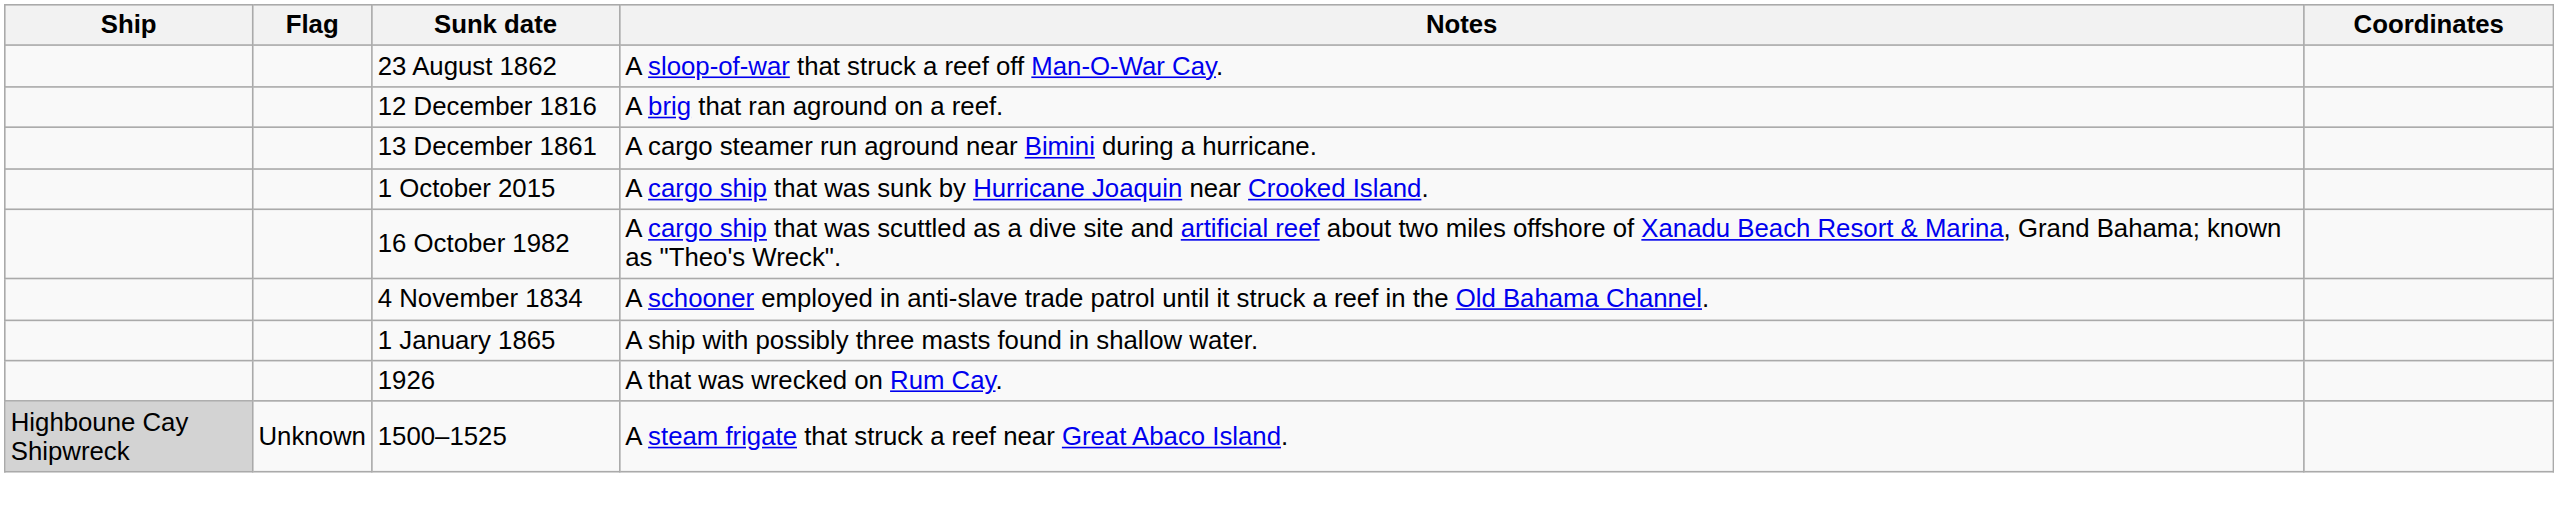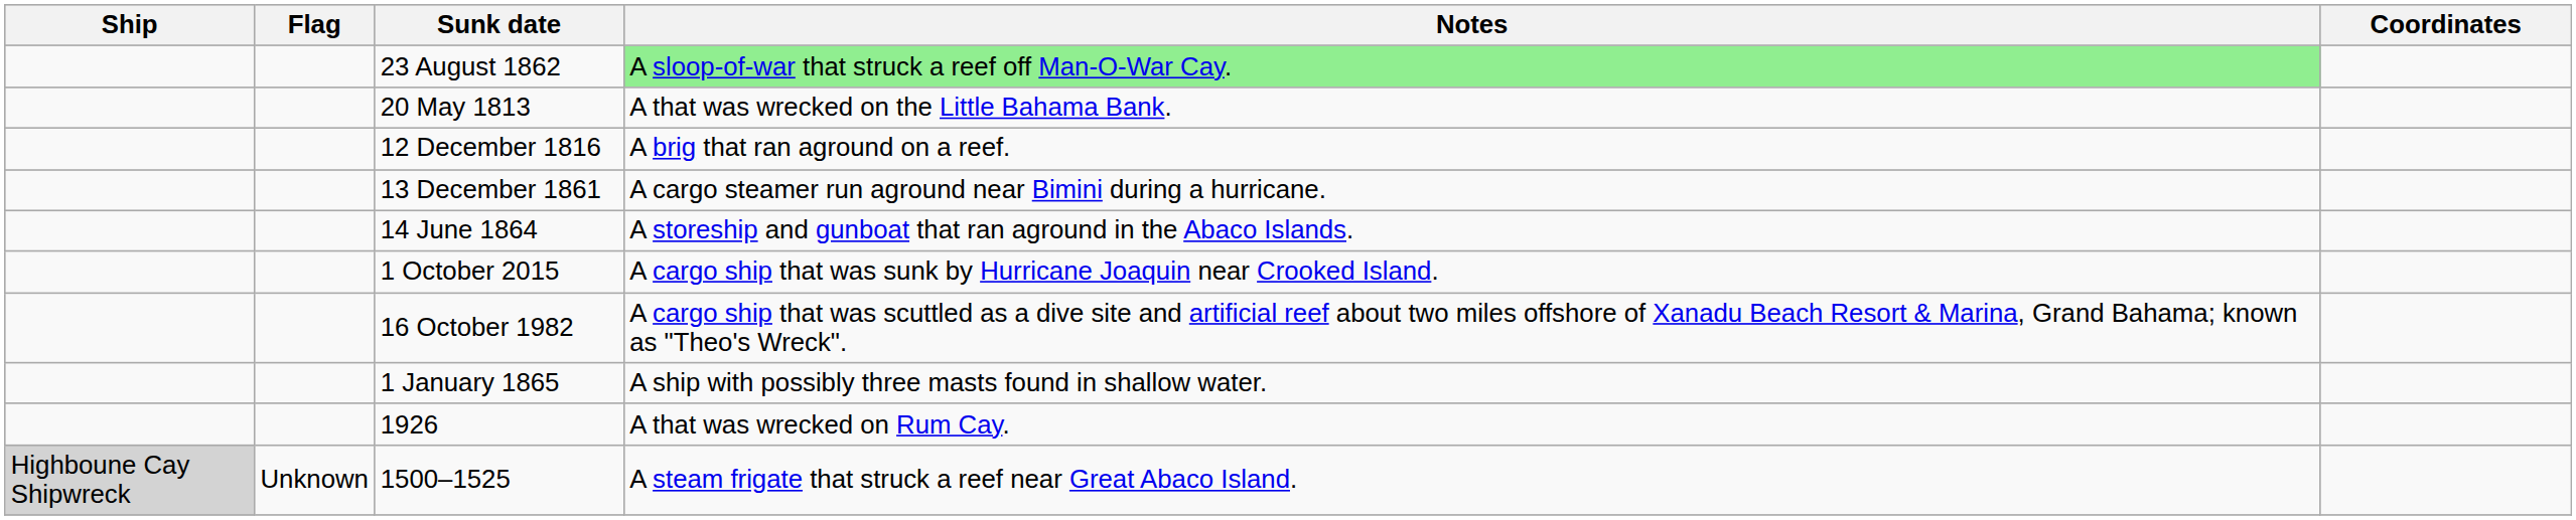 <table class="wikitable" style="width:100%" |>
 <tr>
 <th style="width:10%">Ship</th>
 <th>Flag</th>
 <th style="width:10%">Sunk date</th>
 <th style="width:70%">Notes</th>
 <th style="width:10%">Coordinates</th>
 </tr>
 <tr>
 <td></td>
 <td></td>
 <td>23 August 1862</td>
-<td>A <a href='#'>sloop-of-war</a> that struck a reef off <a href='#'>Man-O-War Cay</a>.</td>
+<td style="background: lightgreen;">A <a href='#'>sloop-of-war</a> that struck a reef off <a href='#'>Man-O-War Cay</a>.</td>
+<td></td>
+</tr>
+<tr>
+<td></td>
+<td></td>
+<td>20 May 1813</td>
+<td>A  that was wrecked on the <a href='#'>Little Bahama Bank</a>.</td>
 <td></td>
 </tr>
 <tr>
 <td></td>
 <td></td>
 <td>12 December 1816</td>
 <td>A <a href='#'>brig</a> that ran aground on a reef.</td>
 <td></td>
 </tr>
 <tr>
 <td></td>
 <td></td>
 <td>13 December 1861</td>
 <td>A cargo steamer run aground near <a href='#'>Bimini</a> during a hurricane.</td>
 <td></td>
 </tr>
 <tr>
 <td></td>
 <td></td>
+<td>14 June 1864</td>
+<td>A <a href='#'>storeship</a> and <a href='#'>gunboat</a> that ran aground in the <a href='#'>Abaco Islands</a>.</td>
+<td></td>
+</tr>
+<tr>
+<td></td>
+<td></td>
 <td>1 October 2015</td>
 <td>A <a href='#'>cargo ship</a> that was sunk by <a href='#'>Hurricane Joaquin</a> near <a href='#'>Crooked Island</a>.</td>
 <td></td>
 </tr>
 <tr>
 <td></td>
 <td></td>
 <td>16 October 1982</td>
 <td>A <a href='#'>cargo ship</a> that was scuttled as a dive site and <a href='#'>artificial reef</a> about two miles offshore of <a href='#'>Xanadu Beach Resort & Marina</a>, Grand Bahama; known as "Theo's Wreck".</td>
-<td></td>
-</tr>
-<tr>
-<td></td>
-<td></td>
-<td>4 November 1834</td>
-<td>A <a href='#'>schooner</a> employed in anti-slave trade patrol until it struck a reef in the <a href='#'>Old Bahama Channel</a>.</td>
 <td></td>
 </tr>
 <tr>
 <td></td>
 <td></td>
 <td>1 January 1865</td>
 <td>A ship with possibly three masts found in shallow water.</td>
 <td></td>
 </tr>
 <tr>
 <td></td>
 <td></td>
 <td>1926</td>
 <td>A  that was wrecked on <a href='#'>Rum Cay</a>.</td>
 <td></td>
 </tr>
 <tr>
 <td style="background: lightgrey;">Highboune Cay Shipwreck</td>
 <td>Unknown</td>
 <td>1500–1525</td>
 <td>A <a href='#'>steam frigate</a> that struck a reef near <a href='#'>Great Abaco Island</a>.</td>
 <td></td>
 </tr>
 </table>
